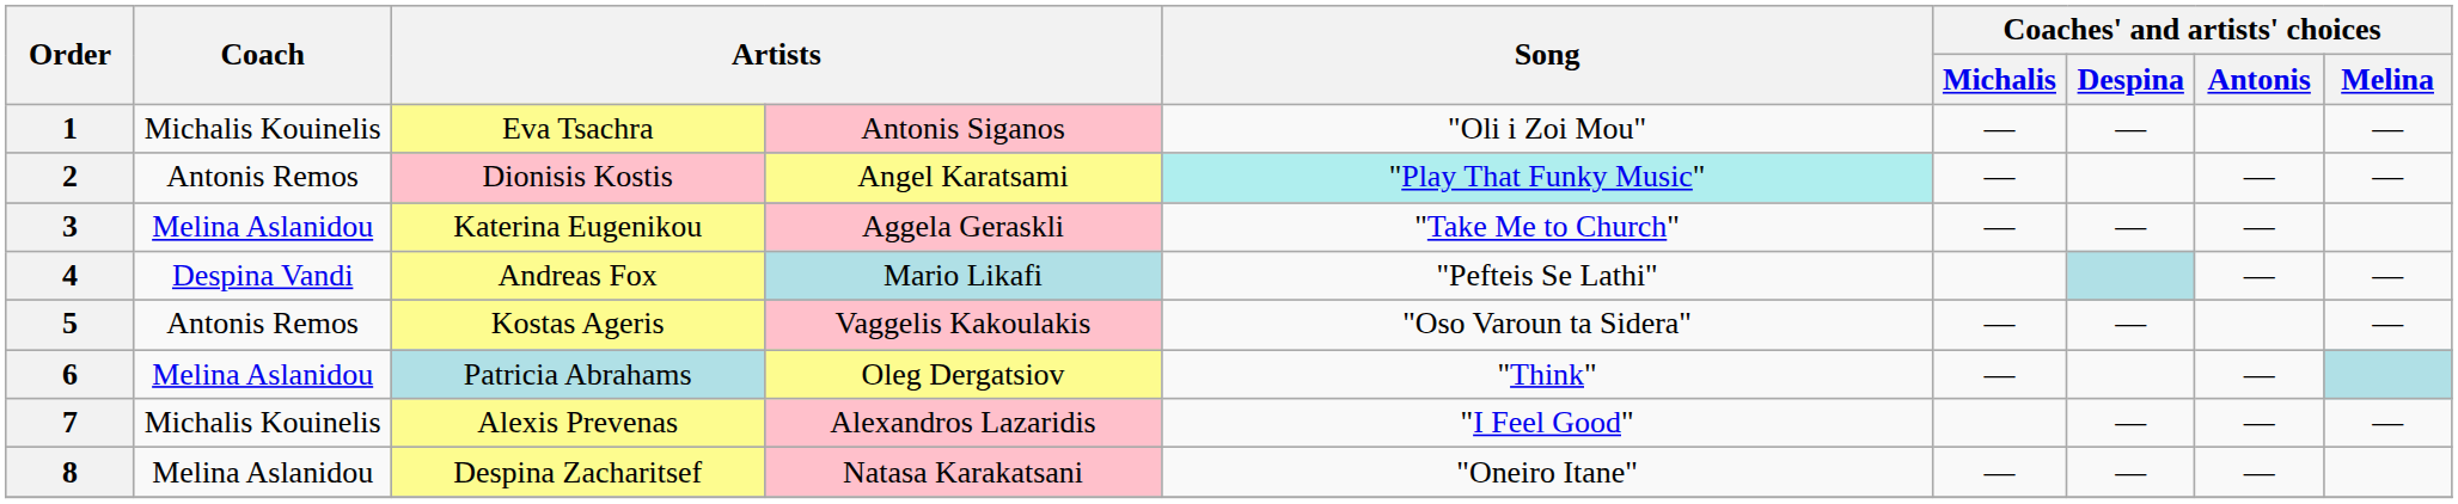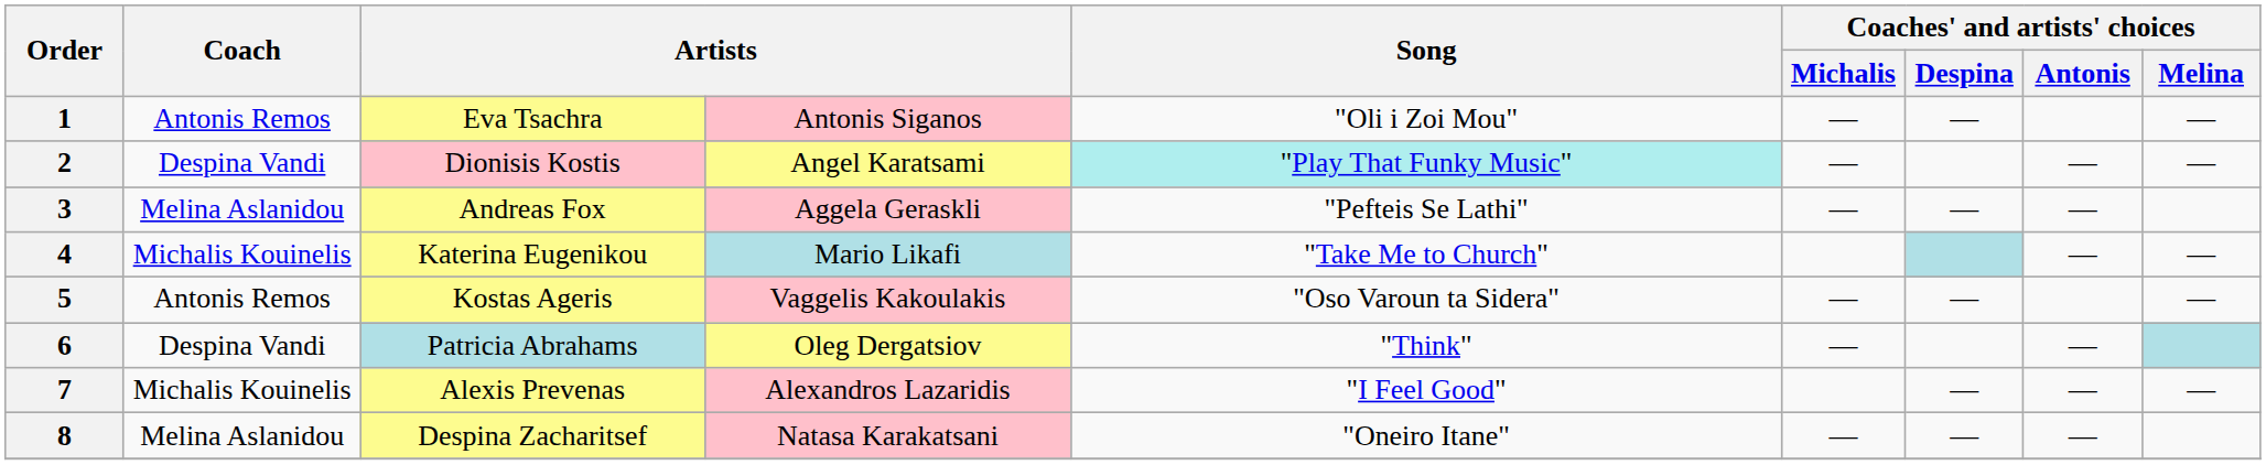 <table class="wikitable" style="text-align:center; width:100%;">
 <tr>
 <th scope="col" style="width:05%;" rowspan="2">Order</th>
 <th scope="col" style="width:10%;" rowspan="2">Coach</th>
 <th scope="col" style="width:30%;" colspan="2" rowspan="2">Artists</th>
 <th scope="col" style="width:30%;" rowspan="2">Song</th>
 <th scope="col" style="width:20%;" colspan="4">Coaches' and artists' choices</th>
 </tr>
 <tr>
 <th style="width:05%;"><a href='#'>Michalis</a></th>
 <th style="width:05%;"><a href='#'>Despina</a></th>
 <th style="width:05%;"><a href='#'>Antonis</a></th>
 <th style="width:05%;"><a href='#'>Melina</a></th>
 </tr>
 <tr>
 <th scope="col">1</th>
-<td>Michalis Kouinelis</td>
+<td><a href='#'>Antonis Remos</a></td>
 <td style="background:#fdfc8f">Eva Tsachra</td>
 <td style="background:pink">Antonis Siganos</td>
 <td>"Oli i Zoi Mou"</td>
 <td>—</td>
 <td>—</td>
 <td></td>
 <td>—</td>
 </tr>
 <tr>
 <th scope="col">2</th>
-<td>Antonis Remos</td>
+<td><a href='#'>Despina Vandi</a></td>
 <td style="background:pink">Dionisis Kostis</td>
 <td style="background:#fdfc8f">Angel Karatsami</td>
 <td style="background: paleturquoise;">"<a href='#'>Play That Funky Music</a>"</td>
 <td>—</td>
 <td></td>
 <td>—</td>
 <td>—</td>
 </tr>
 <tr>
 <th scope="col">3</th>
 <td><a href='#'>Melina Aslanidou</a></td>
-<td style="background:#fdfc8f">Katerina Eugenikou</td>
+<td style="background:#fdfc8f">Andreas Fox</td>
 <td style="background:pink">Aggela Geraskli</td>
-<td>"<a href='#'>Take Me to Church</a>"</td>
+<td>"Pefteis Se Lathi"</td>
 <td>—</td>
 <td>—</td>
 <td>—</td>
 <td></td>
 </tr>
 <tr>
 <th scope="col">4</th>
-<td><a href='#'>Despina Vandi</a></td>
-<td style="background:#fdfc8f">Andreas Fox</td>
+<td><a href='#'>Michalis Kouinelis</a></td>
+<td style="background:#fdfc8f">Katerina Eugenikou</td>
 <td style="background:#B0E0E6; text-align:center;">Mario Likafi</td>
-<td>"Pefteis Se Lathi"</td>
+<td>"<a href='#'>Take Me to Church</a>"</td>
 <td></td>
 <td style="background:#b0e0e6;"><strong></strong></td>
 <td>—</td>
 <td>—</td>
 </tr>
 <tr>
 <th scope="col">5</th>
 <td>Antonis Remos</td>
 <td style="background:#fdfc8f">Kostas Ageris</td>
 <td style="background:pink">Vaggelis Kakoulakis</td>
 <td>"Oso Varoun ta Sidera"</td>
 <td>—</td>
 <td>—</td>
 <td></td>
 <td>—</td>
 </tr>
 <tr>
 <th scope="col">6</th>
-<td><a href='#'>Melina Aslanidou</a></td>
+<td>Despina Vandi</td>
 <td style="background:#B0E0E6; text-align:center;">Patricia Abrahams</td>
 <td style="background:#fdfc8f">Oleg Dergatsiov</td>
 <td>"<a href='#'>Think</a>"</td>
 <td>—</td>
 <td></td>
 <td>—</td>
 <td style="background:#b0e0e6;"><strong></strong></td>
 </tr>
 <tr>
 <th scope="col">7</th>
 <td>Michalis Kouinelis</td>
 <td style="background:#fdfc8f">Alexis Prevenas</td>
 <td style="background:pink">Alexandros Lazaridis</td>
 <td>"<a href='#'>I Feel Good</a>"</td>
 <td></td>
 <td>—</td>
 <td>—</td>
 <td>—</td>
 </tr>
 <tr>
 <th scope="col">8</th>
 <td>Melina Aslanidou</td>
 <td style="background:#fdfc8f">Despina Zacharitsef</td>
 <td style="background:pink">Natasa Karakatsani</td>
 <td>"Oneiro Itane"</td>
 <td>—</td>
 <td>—</td>
 <td>—</td>
 <td></td>
 </tr>
 <tr>
 </tr>
 </table>
